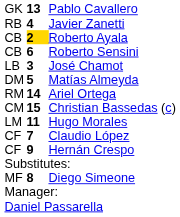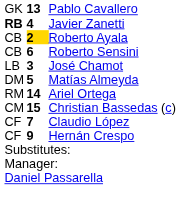 <table cellspacing="0" cellpadding="0" style="font-size:90%;margin:0.2em auto;">
 <tr>
 <th width="25"></th>
 <th width="25"></th>
 </tr>
 <tr>
 <td>GK</td>
 <td><strong>13</strong></td>
 <td><a href='#'>Pablo Cavallero</a></td>
 </tr>
 <tr>
-<td>RB</td>
+<td><strong>RB</strong></td>
 <td><strong>4</strong></td>
 <td><a href='#'>Javier Zanetti</a></td>
 </tr>
 <tr>
 <td>CB</td>
 <td style="background: gold;"><strong>2</strong></td>
 <td><a href='#'>Roberto Ayala</a></td>
 </tr>
 <tr>
 <td>CB</td>
 <td><strong>6</strong></td>
 <td><a href='#'>Roberto Sensini</a></td>
 <td></td>
 </tr>
 <tr>
 <td>LB</td>
 <td><strong>3</strong></td>
 <td><a href='#'>José Chamot</a></td>
 </tr>
 <tr>
 <td>DM</td>
 <td><strong>5</strong></td>
 <td><a href='#'>Matías Almeyda</a></td>
 </tr>
 <tr>
 <td>RM</td>
 <td><strong>14</strong></td>
 <td><a href='#'>Ariel Ortega</a></td>
 </tr>
 <tr>
 <td>CM</td>
 <td><strong>15</strong></td>
 <td><a href='#'>Christian Bassedas</a> (<a href='#'>c</a>)</td>
 </tr>
 <tr>
-<td>LM</td>
-<td><strong>11</strong></td>
-<td><a href='#'>Hugo Morales</a></td>
-<td></td>
-<td></td>
-</tr>
-<tr>
 <td>CF</td>
 <td><strong>7</strong></td>
 <td><a href='#'>Claudio López</a></td>
 </tr>
 <tr>
 <td>CF</td>
 <td><strong>9</strong></td>
 <td><a href='#'>Hernán Crespo</a></td>
 </tr>
 <tr>
 <td colspan=3>Substitutes:</td>
 </tr>
 <tr>
-<td>MF</td>
-<td><strong>8</strong></td>
-<td><a href='#'>Diego Simeone</a></td>
-<td></td>
-<td></td>
-</tr>
-<tr>
 <td colspan=3>Manager:</td>
 </tr>
 <tr>
 <td colspan=4><a href='#'>Daniel Passarella</a></td>
 </tr>
 </table>
